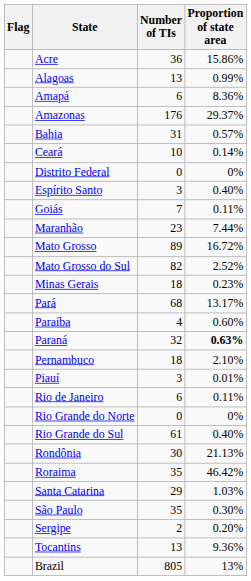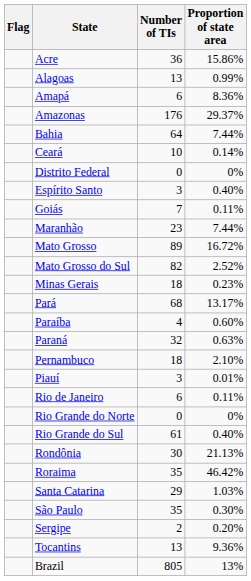 <table class="wikitable sortable">
 <tr>
 <th>Flag</th>
 <th>State</th>
 <th>Number<br>of TIs<br></th>
 <th>Proportion<br>of state<br>area<br></th>
 </tr>
 <tr>
 <td></td>
 <td><a href='#'>Acre</a></td>
 <td align="right">36</td>
 <td align="right">15.86%</td>
 </tr>
 <tr>
 <td></td>
 <td><a href='#'>Alagoas</a></td>
 <td align="right">13</td>
 <td align="right">0.99%</td>
 </tr>
 <tr>
 <td></td>
 <td><a href='#'>Amapá</a></td>
 <td align="right">6</td>
 <td align="right">8.36%</td>
 </tr>
 <tr>
 <td></td>
 <td><a href='#'>Amazonas</a></td>
 <td align="right">176</td>
 <td align="right">29.37%</td>
 </tr>
 <tr>
 <td></td>
 <td><a href='#'>Bahia</a></td>
-<td align="right">31</td>
-<td align="right">0.57%</td>
+<td align="right">64</td>
+<td align="right">7.44%</td>
 </tr>
 <tr>
 <td></td>
 <td><a href='#'>Ceará</a></td>
 <td align="right">10</td>
 <td align="right">0.14%</td>
 </tr>
 <tr>
 <td></td>
 <td><a href='#'>Distrito Federal</a></td>
 <td align="right">0</td>
 <td align="right">0%</td>
 </tr>
 <tr>
 <td></td>
 <td><a href='#'>Espírito Santo</a></td>
 <td align="right">3</td>
 <td align="right">0.40%</td>
 </tr>
 <tr>
 <td></td>
 <td><a href='#'>Goiás</a></td>
 <td align="right">7</td>
 <td align="right">0.11%</td>
 </tr>
 <tr>
 <td></td>
 <td><a href='#'>Maranhão</a></td>
 <td align="right">23</td>
 <td align="right">7.44%</td>
 </tr>
 <tr>
 <td></td>
 <td><a href='#'>Mato Grosso</a></td>
 <td align="right">89</td>
 <td align="right">16.72%</td>
 </tr>
 <tr>
 <td></td>
 <td><a href='#'>Mato Grosso do Sul</a></td>
 <td align="right">82</td>
 <td align="right">2.52%</td>
 </tr>
 <tr>
 <td></td>
 <td><a href='#'>Minas Gerais</a></td>
 <td align="right">18</td>
 <td align="right">0.23%</td>
 </tr>
 <tr>
 <td></td>
 <td><a href='#'>Pará</a></td>
 <td align="right">68</td>
 <td align="right">13.17%</td>
 </tr>
 <tr>
 <td></td>
 <td><a href='#'>Paraíba</a></td>
 <td align="right">4</td>
 <td align="right">0.60%</td>
 </tr>
 <tr>
 <td></td>
 <td><a href='#'>Paraná</a></td>
 <td align="right">32</td>
-<td align="right"><strong>0.63%</strong></td>
+<td align="right">0.63%</td>
 </tr>
 <tr>
 <td></td>
 <td><a href='#'>Pernambuco</a></td>
 <td align="right">18</td>
 <td align="right">2.10%</td>
 </tr>
 <tr>
 <td></td>
 <td><a href='#'>Piauí</a></td>
 <td align="right">3</td>
 <td align="right">0.01%</td>
 </tr>
 <tr>
 <td></td>
 <td><a href='#'>Rio de Janeiro</a></td>
 <td align="right">6</td>
 <td align="right">0.11%</td>
 </tr>
 <tr>
 <td></td>
 <td><a href='#'>Rio Grande do Norte</a></td>
 <td align="right">0</td>
 <td align="right">0%</td>
 </tr>
 <tr>
 <td></td>
 <td><a href='#'>Rio Grande do Sul</a></td>
 <td align="right">61</td>
 <td align="right">0.40%</td>
 </tr>
 <tr>
 <td></td>
 <td><a href='#'>Rondônia</a></td>
 <td align="right">30</td>
 <td align="right">21.13%</td>
 </tr>
 <tr>
 <td></td>
 <td><a href='#'>Roraima</a></td>
 <td align="right">35</td>
 <td align="right">46.42%</td>
 </tr>
 <tr>
 <td></td>
 <td><a href='#'>Santa Catarina</a></td>
 <td align="right">29</td>
 <td align="right">1.03%</td>
 </tr>
 <tr>
 <td></td>
 <td><a href='#'>São Paulo</a></td>
 <td align="right">35</td>
 <td align="right">0.30%</td>
 </tr>
 <tr>
 <td></td>
 <td><a href='#'>Sergipe</a></td>
 <td align="right">2</td>
 <td align="right">0.20%</td>
 </tr>
 <tr>
 <td></td>
 <td><a href='#'>Tocantins</a></td>
 <td align="right">13</td>
 <td align="right">9.36%</td>
 </tr>
 <tr>
 <td></td>
 <td>Brazil</td>
 <td align="right">805</td>
 <td align="right">13%</td>
 </tr>
 </table>
